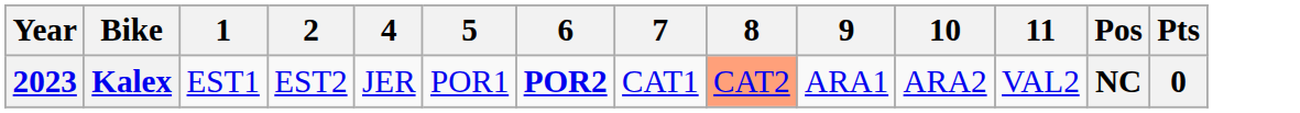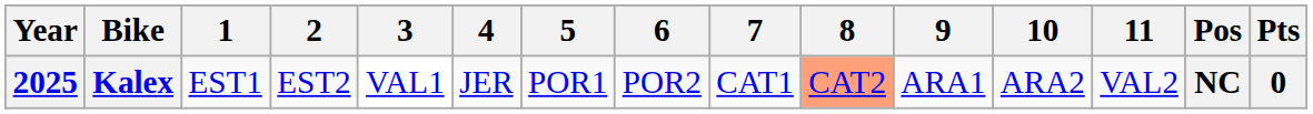 <table class="wikitable" style="text-align:center;">
 <tr>
 <th>Year</th>
 <th>Bike</th>
 <th>1</th>
 <th>2</th>
+<th>3</th>
 <th>4</th>
 <th>5</th>
 <th>6</th>
 <th>7</th>
 <th>8</th>
 <th>9</th>
 <th>10</th>
 <th>11</th>
 <th>Pos</th>
 <th>Pts</th>
 </tr>
 <tr>
-<th><a href='#'>2023</a></th>
+<th><a href='#'>2025</a></th>
 <th><a href='#'>Kalex</a></th>
 <td><a href='#'>EST1</a></td>
 <td><a href='#'>EST2</a></td>
+<td style="background:#FFFFFF;"><a href='#'>VAL1</a><br></td>
 <td><a href='#'>JER</a></td>
 <td><a href='#'>POR1</a></td>
-<td><strong><a href='#'>POR2</a></strong></td>
+<td><a href='#'>POR2</a></td>
 <td><a href='#'>CAT1</a></td>
 <td style="background: lightsalmon;"><a href='#'>CAT2</a></td>
 <td><a href='#'>ARA1</a></td>
 <td><a href='#'>ARA2</a></td>
 <td><a href='#'>VAL2</a></td>
 <th>NC</th>
 <th>0</th>
 </tr>
 </table>
